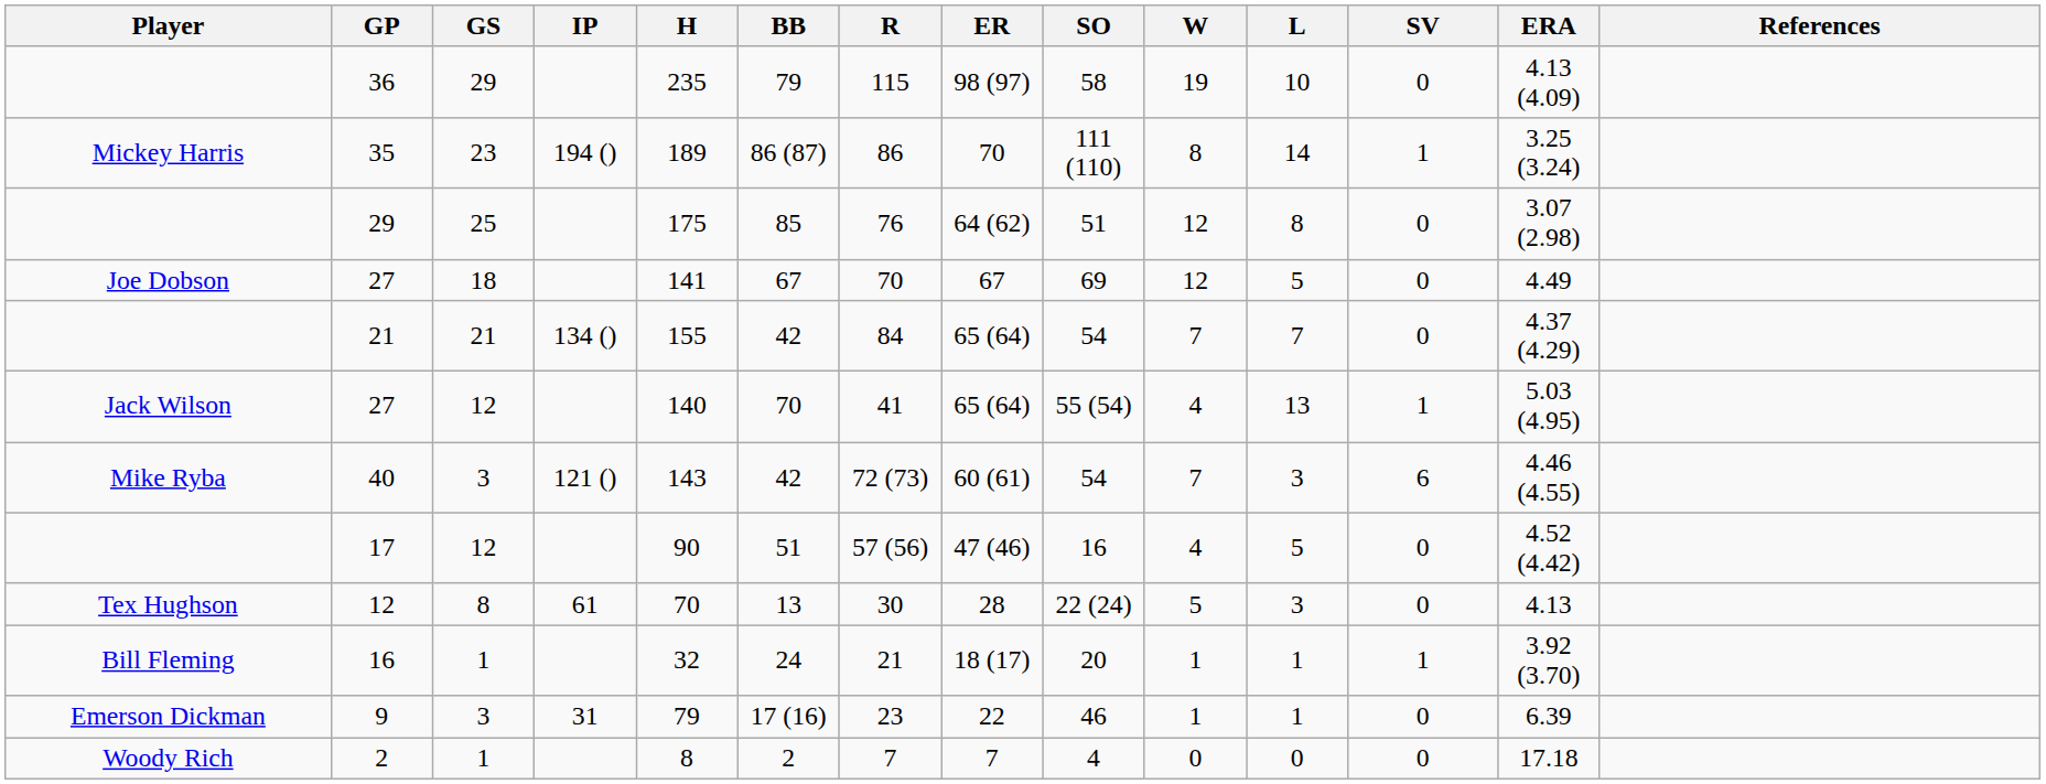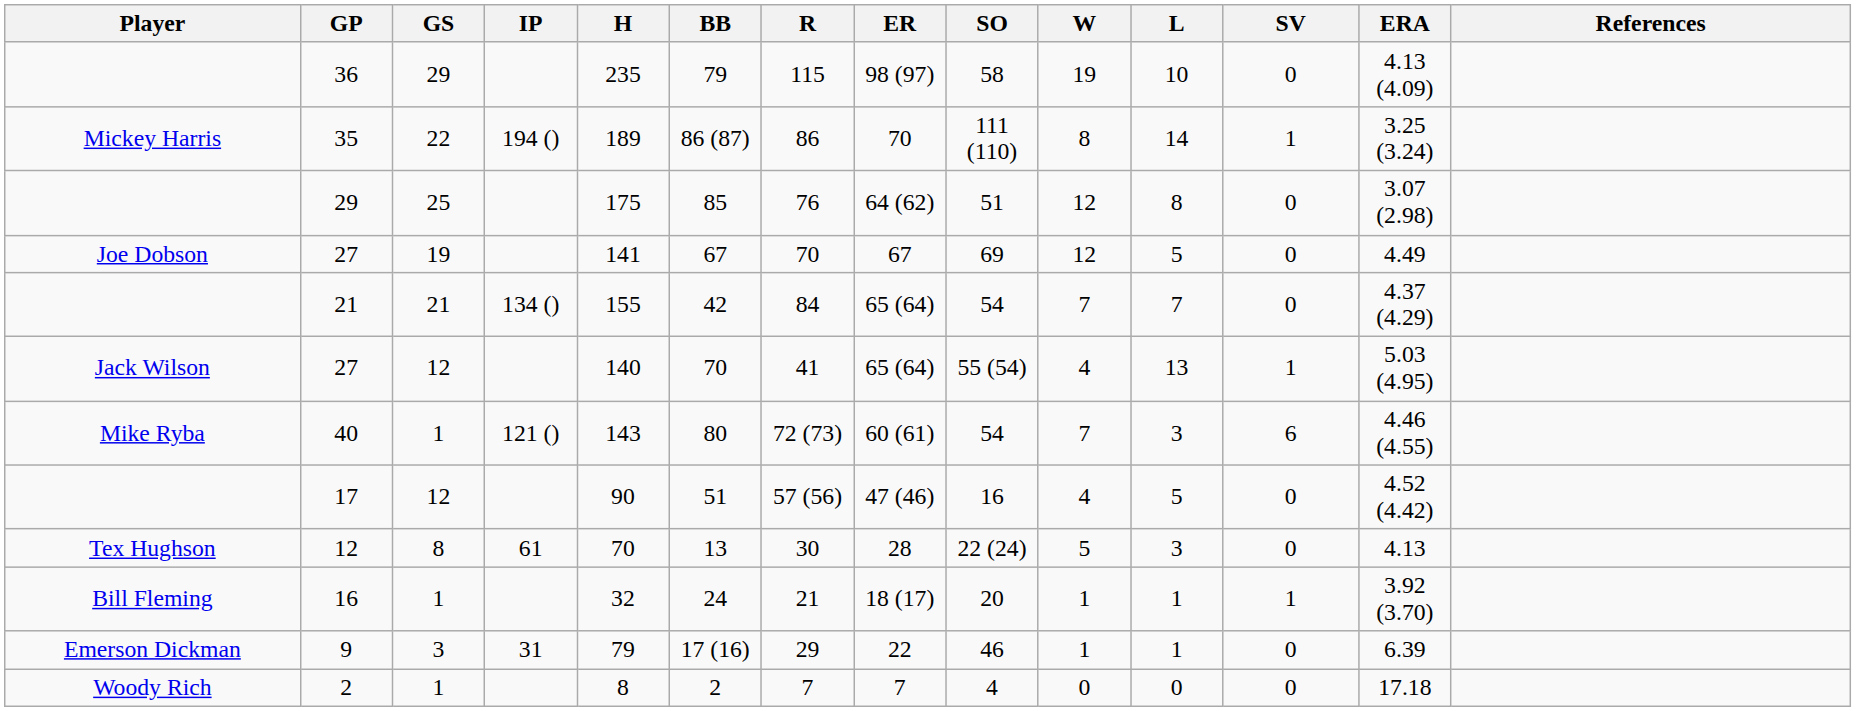 <table class="wikitable sortable" style="text-align:center">
 <tr>
 <th width="16%">Player</th>
 <th width="5%">GP</th>
 <th width="5%">GS</th>
 <th width="5%">IP</th>
 <th width="5%">H</th>
 <th width="5%">BB</th>
 <th width="5%">R</th>
 <th width="5%">ER</th>
 <th width="5%">SO</th>
 <th width="5%">W</th>
 <th width="5%">L</th>
 <th>SV</th>
 <th width="5%">ERA</th>
 <th>References</th>
 </tr>
 <tr>
 <td></td>
 <td>36</td>
 <td>29</td>
 <td></td>
 <td>235</td>
 <td>79</td>
 <td>115</td>
 <td>98 (97)</td>
 <td>58</td>
 <td>19</td>
 <td>10</td>
 <td>0</td>
 <td>4.13 (4.09)</td>
 <td></td>
 </tr>
 <tr>
 <td><a href='#'>Mickey Harris</a></td>
 <td>35</td>
-<td>23</td>
+<td>22</td>
 <td>194 ()</td>
 <td>189</td>
 <td>86 (87)</td>
 <td>86</td>
 <td>70</td>
 <td>111 (110)</td>
 <td>8</td>
 <td>14</td>
 <td>1</td>
 <td>3.25 (3.24)</td>
 <td></td>
 </tr>
 <tr>
 <td></td>
 <td>29</td>
 <td>25</td>
 <td></td>
 <td>175</td>
 <td>85</td>
 <td>76</td>
 <td>64 (62)</td>
 <td>51</td>
 <td>12</td>
 <td>8</td>
 <td>0</td>
 <td>3.07 (2.98)</td>
 <td></td>
 </tr>
 <tr>
 <td><a href='#'>Joe Dobson</a></td>
 <td>27</td>
-<td>18</td>
+<td>19</td>
 <td></td>
 <td>141</td>
 <td>67</td>
 <td>70</td>
 <td>67</td>
 <td>69</td>
 <td>12</td>
 <td>5</td>
 <td>0</td>
 <td>4.49</td>
 <td></td>
 </tr>
 <tr>
 <td></td>
 <td>21</td>
 <td>21</td>
 <td>134 ()</td>
 <td>155</td>
 <td>42</td>
 <td>84</td>
 <td>65 (64)</td>
 <td>54</td>
 <td>7</td>
 <td>7</td>
 <td>0</td>
 <td>4.37 (4.29)</td>
 <td></td>
 </tr>
 <tr>
 <td><a href='#'>Jack Wilson</a></td>
 <td>27</td>
 <td>12</td>
 <td></td>
 <td>140</td>
 <td>70</td>
 <td>41</td>
 <td>65 (64)</td>
 <td>55 (54)</td>
 <td>4</td>
 <td>13</td>
 <td>1</td>
 <td>5.03 (4.95)</td>
 <td></td>
 </tr>
 <tr>
 <td><a href='#'>Mike Ryba</a></td>
 <td>40</td>
-<td>3</td>
+<td>1</td>
 <td>121 ()</td>
 <td>143</td>
-<td>42</td>
+<td>80</td>
 <td>72 (73)</td>
 <td>60 (61)</td>
 <td>54</td>
 <td>7</td>
 <td>3</td>
 <td>6</td>
 <td>4.46 (4.55)</td>
 <td></td>
 </tr>
 <tr>
 <td></td>
 <td>17</td>
 <td>12</td>
 <td></td>
 <td>90</td>
 <td>51</td>
 <td>57 (56)</td>
 <td>47 (46)</td>
 <td>16</td>
 <td>4</td>
 <td>5</td>
 <td>0</td>
 <td>4.52 (4.42)</td>
 <td></td>
 </tr>
 <tr>
 <td><a href='#'>Tex Hughson</a></td>
 <td>12</td>
 <td>8</td>
 <td>61</td>
 <td>70</td>
 <td>13</td>
 <td>30</td>
 <td>28</td>
 <td>22 (24)</td>
 <td>5</td>
 <td>3</td>
 <td>0</td>
 <td>4.13</td>
 <td></td>
 </tr>
 <tr>
 <td><a href='#'>Bill Fleming</a></td>
 <td>16</td>
 <td>1</td>
 <td></td>
 <td>32</td>
 <td>24</td>
 <td>21</td>
 <td>18 (17)</td>
 <td>20</td>
 <td>1</td>
 <td>1</td>
 <td>1</td>
 <td>3.92 (3.70)</td>
 <td></td>
 </tr>
 <tr>
 <td><a href='#'>Emerson Dickman</a></td>
 <td>9</td>
 <td>3</td>
 <td>31</td>
 <td>79</td>
 <td>17 (16)</td>
-<td>23</td>
+<td>29</td>
 <td>22</td>
 <td>46</td>
 <td>1</td>
 <td>1</td>
 <td>0</td>
 <td>6.39</td>
 <td></td>
 </tr>
 <tr>
 <td><a href='#'>Woody Rich</a></td>
 <td>2</td>
 <td>1</td>
 <td></td>
 <td>8</td>
 <td>2</td>
 <td>7</td>
 <td>7</td>
 <td>4</td>
 <td>0</td>
 <td>0</td>
 <td>0</td>
 <td>17.18</td>
 <td></td>
 </tr>
 </table>
